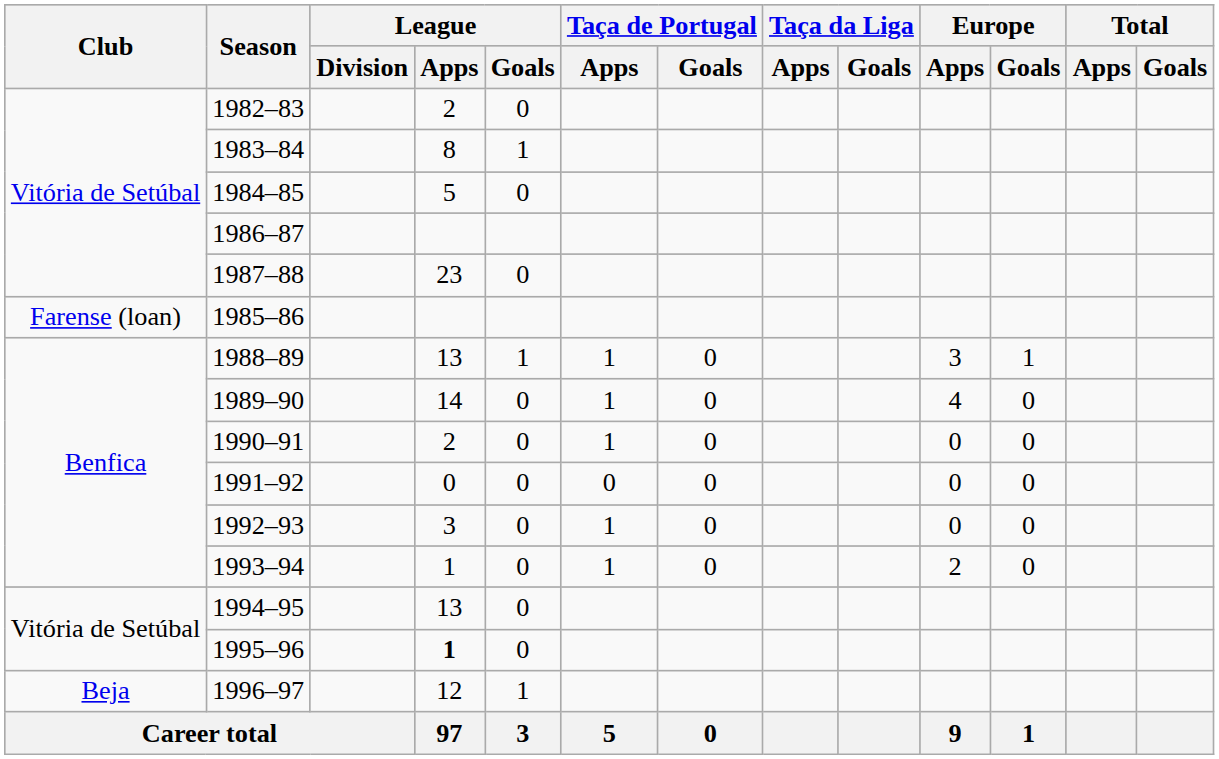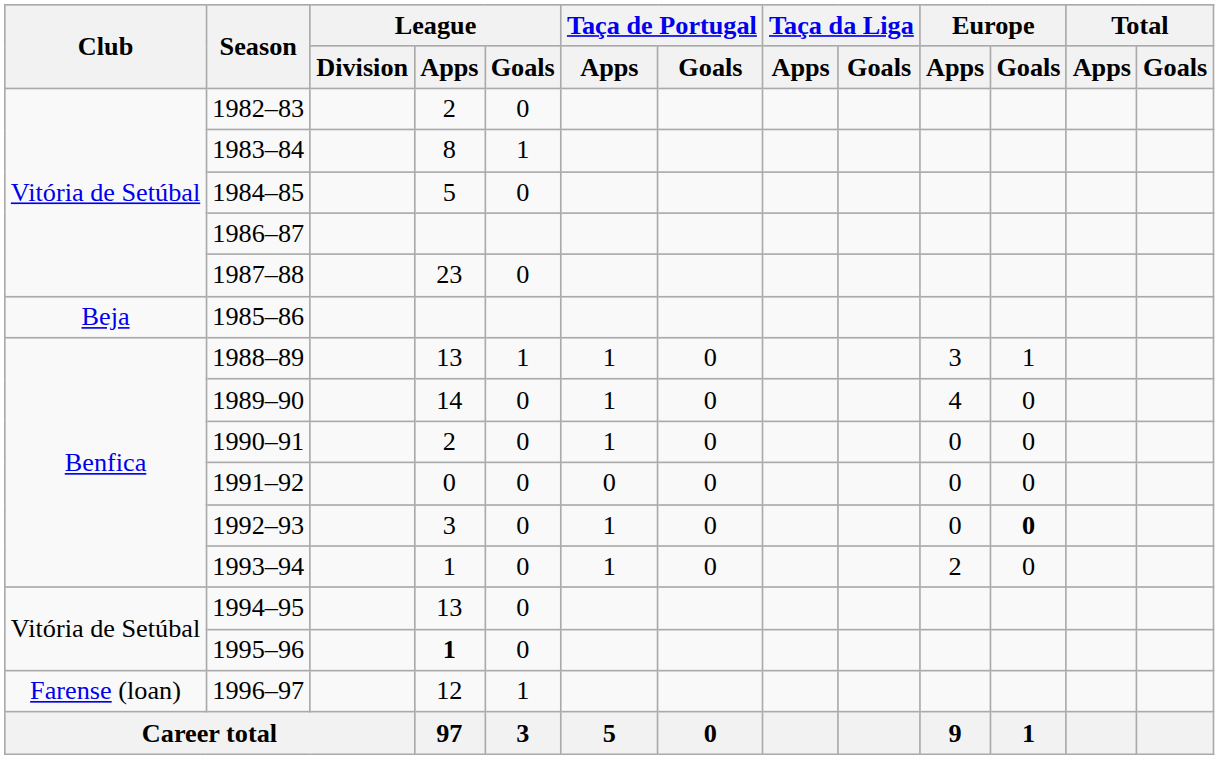 <table class="wikitable" style="text-align:center">
 <tr>
 <th rowspan="2">Club</th>
 <th rowspan="2">Season</th>
 <th colspan="3">League</th>
 <th colspan="2"><a href='#'>Taça de Portugal</a></th>
 <th colspan="2"><a href='#'>Taça da Liga</a></th>
 <th colspan="2">Europe</th>
 <th colspan="2">Total</th>
 </tr>
 <tr>
 <th>Division</th>
 <th>Apps</th>
 <th>Goals</th>
 <th>Apps</th>
 <th>Goals</th>
 <th>Apps</th>
 <th>Goals</th>
 <th>Apps</th>
 <th>Goals</th>
 <th>Apps</th>
 <th>Goals</th>
 </tr>
 <tr>
 <td rowspan="5"><a href='#'>Vitória de Setúbal</a></td>
 <td>1982–83</td>
 <td></td>
 <td>2</td>
 <td>0</td>
 <td></td>
 <td></td>
 <td></td>
 <td></td>
 <td></td>
 <td></td>
 <td></td>
 <td></td>
 </tr>
 <tr>
 <td>1983–84</td>
 <td></td>
 <td>8</td>
 <td>1</td>
 <td></td>
 <td></td>
 <td></td>
 <td></td>
 <td></td>
 <td></td>
 <td></td>
 <td></td>
 </tr>
 <tr>
 <td>1984–85</td>
 <td></td>
 <td>5</td>
 <td>0</td>
 <td></td>
 <td></td>
 <td></td>
 <td></td>
 <td></td>
 <td></td>
 <td></td>
 <td></td>
 </tr>
 <tr>
 <td>1986–87</td>
 <td></td>
 <td></td>
 <td></td>
 <td></td>
 <td></td>
 <td></td>
 <td></td>
 <td></td>
 <td></td>
 <td></td>
 <td></td>
 </tr>
 <tr>
 <td>1987–88</td>
 <td></td>
 <td>23</td>
 <td>0</td>
 <td></td>
 <td></td>
 <td></td>
 <td></td>
 <td></td>
 <td></td>
 <td></td>
 <td></td>
 </tr>
 <tr>
-<td><a href='#'>Farense</a> (loan)</td>
+<td><a href='#'>Beja</a></td>
 <td>1985–86</td>
 <td></td>
 <td></td>
 <td></td>
 <td></td>
 <td></td>
 <td></td>
 <td></td>
 <td></td>
 <td></td>
 <td></td>
 <td></td>
 </tr>
 <tr>
 <td rowspan="6"><a href='#'>Benfica</a></td>
 <td>1988–89</td>
 <td></td>
 <td>13</td>
 <td>1</td>
 <td>1</td>
 <td>0</td>
 <td></td>
 <td></td>
 <td>3</td>
 <td>1</td>
 <td></td>
 <td></td>
 </tr>
 <tr>
 <td>1989–90</td>
 <td></td>
 <td>14</td>
 <td>0</td>
 <td>1</td>
 <td>0</td>
 <td></td>
 <td></td>
 <td>4</td>
 <td>0</td>
 <td></td>
 <td></td>
 </tr>
 <tr>
 <td>1990–91</td>
 <td></td>
 <td>2</td>
 <td>0</td>
 <td>1</td>
 <td>0</td>
 <td></td>
 <td></td>
 <td>0</td>
 <td>0</td>
 <td></td>
 <td></td>
 </tr>
 <tr>
 <td>1991–92</td>
 <td></td>
 <td>0</td>
 <td>0</td>
 <td>0</td>
 <td>0</td>
 <td></td>
 <td></td>
 <td>0</td>
 <td>0</td>
 <td></td>
 <td></td>
 </tr>
 <tr>
 <td>1992–93</td>
 <td></td>
 <td>3</td>
 <td>0</td>
 <td>1</td>
 <td>0</td>
 <td></td>
 <td></td>
 <td>0</td>
-<td>0</td>
+<td><strong>0</strong></td>
 <td></td>
 <td></td>
 </tr>
 <tr>
 <td>1993–94</td>
 <td></td>
 <td>1</td>
 <td>0</td>
 <td>1</td>
 <td>0</td>
 <td></td>
 <td></td>
 <td>2</td>
 <td>0</td>
 <td></td>
 <td></td>
 </tr>
 <tr>
 <td rowspan="2">Vitória de Setúbal</td>
 <td>1994–95</td>
 <td></td>
 <td>13</td>
 <td>0</td>
 <td></td>
 <td></td>
 <td></td>
 <td></td>
 <td></td>
 <td></td>
 <td></td>
 <td></td>
 </tr>
 <tr>
 <td>1995–96</td>
 <td></td>
 <td><strong>1</strong></td>
 <td>0</td>
 <td></td>
 <td></td>
 <td></td>
 <td></td>
 <td></td>
 <td></td>
 <td></td>
 <td></td>
 </tr>
 <tr>
-<td><a href='#'>Beja</a></td>
+<td><a href='#'>Farense</a> (loan)</td>
 <td>1996–97</td>
 <td></td>
 <td>12</td>
 <td>1</td>
 <td></td>
 <td></td>
 <td></td>
 <td></td>
 <td></td>
 <td></td>
 <td></td>
 <td></td>
 </tr>
 <tr>
 <th colspan="3">Career total</th>
 <th>97</th>
 <th>3</th>
 <th>5</th>
 <th>0</th>
 <th></th>
 <th></th>
 <th>9</th>
 <th>1</th>
 <th></th>
 <th></th>
 </tr>
 </table>
